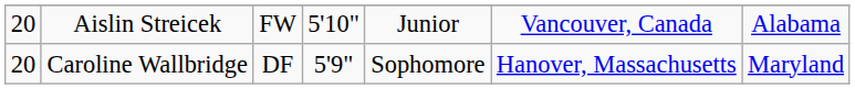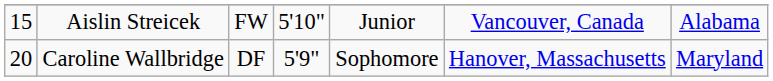 <table class="wikitable sortable" style="text-align:center;" border="1">
 <tr align=center>
 </tr>
 <tr>
-<td>20</td>
+<td>15</td>
 <td>Aislin Streicek</td>
 <td>FW</td>
 <td>5'10"</td>
 <td>Junior</td>
 <td><a href='#'>Vancouver, Canada</a></td>
 <td><a href='#'>Alabama</a></td>
 </tr>
 <tr>
 <td>20</td>
 <td>Caroline Wallbridge</td>
 <td>DF</td>
 <td>5'9"</td>
 <td>Sophomore</td>
 <td><a href='#'>Hanover, Massachusetts</a></td>
 <td><a href='#'>Maryland</a></td>
 </tr>
 </table>
